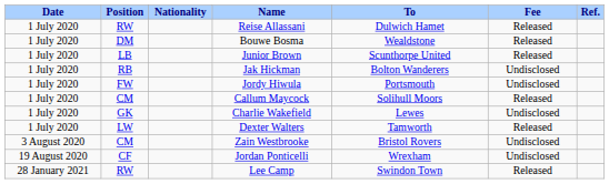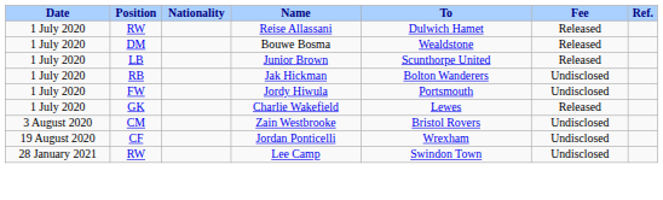 <table class="wikitable sortable alternance" style="font-size:100%; text-align:center; line-height:14px; width:70%;">
 <tr>
 <th style="background:#AAD0FF; color:#000080; width:120px;">Date</th>
 <th style="background:#AAD0FF; color:#000080; width:50px;">Position</th>
 <th style="background:#AAD0FF; color:#000080; width:50px;">Nationality</th>
 <th style="background:#AAD0FF; color:#000080; width:150px;">Name</th>
 <th style="background:#AAD0FF; color:#000080; width:200px;">To</th>
 <th style="background:#AAD0FF; color:#000080; width:110px;">Fee</th>
 <th style="background:#AAD0FF; color:#000080; width:25px;">Ref.</th>
 </tr>
 <tr>
 <td>1 July 2020</td>
 <td><a href='#'>RW</a></td>
 <td></td>
 <td><a href='#'>Reise Allassani</a></td>
 <td> <a href='#'>Dulwich Hamet</a></td>
 <td>Released</td>
 <td></td>
 </tr>
 <tr>
 <td>1 July 2020</td>
 <td><a href='#'>DM</a></td>
 <td></td>
 <td>Bouwe Bosma</td>
 <td> <a href='#'>Wealdstone</a></td>
 <td>Released</td>
 <td></td>
 </tr>
 <tr>
 <td>1 July 2020</td>
 <td><a href='#'>LB</a></td>
 <td></td>
 <td><a href='#'>Junior Brown</a></td>
 <td> <a href='#'>Scunthorpe United</a></td>
 <td>Released</td>
 <td></td>
 </tr>
 <tr>
 <td>1 July 2020</td>
 <td><a href='#'>RB</a></td>
 <td></td>
 <td><a href='#'>Jak Hickman</a></td>
 <td> <a href='#'>Bolton Wanderers</a></td>
 <td>Undisclosed</td>
 <td></td>
 </tr>
 <tr>
 <td>1 July 2020</td>
 <td><a href='#'>FW</a></td>
 <td></td>
 <td><a href='#'>Jordy Hiwula</a></td>
 <td> <a href='#'>Portsmouth</a></td>
 <td>Undisclosed</td>
 <td></td>
 </tr>
 <tr>
 <td>1 July 2020</td>
-<td><a href='#'>CM</a></td>
-<td></td>
-<td><a href='#'>Callum Maycock</a></td>
-<td> <a href='#'>Solihull Moors</a></td>
-<td>Released</td>
-<td></td>
-</tr>
-<tr>
-<td>1 July 2020</td>
 <td><a href='#'>GK</a></td>
 <td></td>
 <td><a href='#'>Charlie Wakefield</a></td>
 <td> <a href='#'>Lewes</a></td>
-<td>Undisclosed</td>
-<td></td>
-</tr>
-<tr>
-<td>1 July 2020</td>
-<td><a href='#'>LW</a></td>
-<td></td>
-<td><a href='#'>Dexter Walters</a></td>
-<td> <a href='#'>Tamworth</a></td>
 <td>Released</td>
 <td></td>
 </tr>
 <tr>
 <td>3 August 2020</td>
 <td><a href='#'>CM</a></td>
 <td></td>
 <td><a href='#'>Zain Westbrooke</a></td>
 <td> <a href='#'>Bristol Rovers</a></td>
 <td>Undisclosed</td>
 <td></td>
 </tr>
 <tr>
 <td>19 August 2020</td>
 <td><a href='#'>CF</a></td>
 <td></td>
 <td><a href='#'>Jordan Ponticelli</a></td>
 <td> <a href='#'>Wrexham</a></td>
 <td>Undisclosed</td>
 <td></td>
 </tr>
 <tr>
 <td>28 January 2021</td>
 <td><a href='#'>RW</a></td>
 <td></td>
 <td><a href='#'>Lee Camp</a></td>
 <td> <a href='#'>Swindon Town</a></td>
-<td>Released</td>
+<td>Undisclosed</td>
 <td></td>
 </tr>
 </table>
